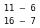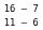 <table style="text-align:center">
 <tr>
 <th width=200></th>
 <th width=100></th>
 <th width=200></th>
 </tr>
 <tr>
 <td align=right><strong></strong></td>
-<td>11 – 6</td>
+<td>16 – 7</td>
 <td align=left></td>
 </tr>
 <tr>
 <td align=right><strong></strong></td>
-<td>16 – 7</td>
+<td>11 – 6</td>
 <td align=left></td>
 </tr>
 </table>
